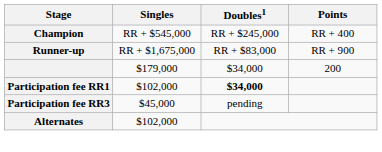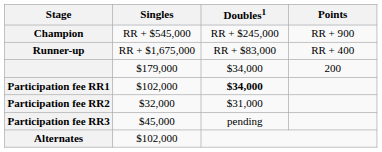 <table class=wikitable style=text-align:center>
 <tr style="background:#d1e4fd;">
 <th width=150>Stage</th>
 <th width=120>Singles</th>
 <th width=120>Doubles<sup>1</sup></th>
 <th width=120>Points</th>
 </tr>
 <tr>
 <th>Champion</th>
 <td>RR + $545,000</td>
 <td>RR + $245,000</td>
-<td>RR + 400</td>
+<td>RR + 900</td>
 </tr>
 <tr>
 <th>Runner-up</th>
 <td>RR + $1,675,000</td>
 <td>RR + $83,000</td>
-<td>RR + 900</td>
+<td>RR + 400</td>
 </tr>
 <tr>
 <th></th>
 <td>$179,000</td>
 <td>$34,000</td>
 <td>200</td>
 </tr>
 <tr>
 <th>Participation fee RR1</th>
 <td>$102,000</td>
 <td><strong>$34,000</strong></td>
 <td></td>
 </tr>
 <tr>
+<th>Participation fee RR2</th>
+<td>$32,000</td>
+<td>$31,000</td>
+<td></td>
+</tr>
+<tr>
 <th>Participation fee RR3</th>
 <td>$45,000</td>
 <td>pending</td>
 <td></td>
 </tr>
 <tr>
 <th>Alternates</th>
 <td>$102,000</td>
 </tr>
 </table>
